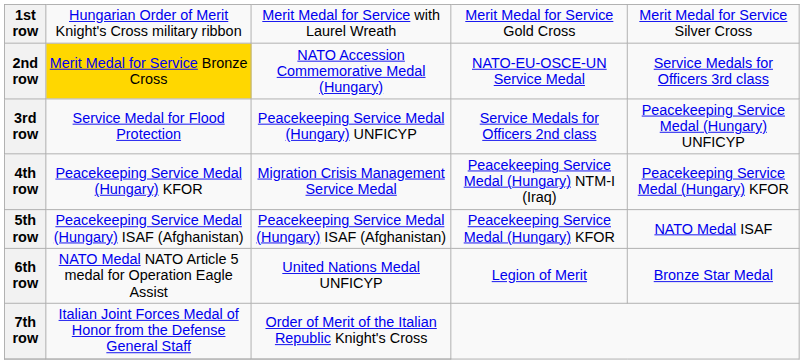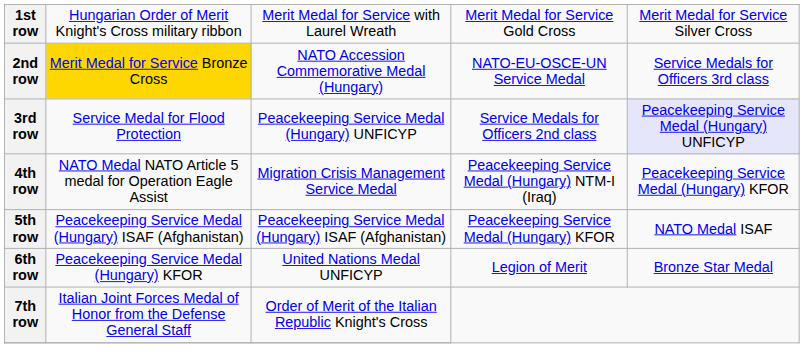 <table class="wikitable" style="margin:1em auto; text-align:center;">
 <tr>
 <th>1st row</th>
 <td><a href='#'>Hungarian Order of Merit</a> Knight's Cross military ribbon</td>
 <td><a href='#'>Merit Medal for Service</a> with Laurel Wreath</td>
 <td><a href='#'>Merit Medal for Service</a> Gold Cross</td>
 <td><a href='#'>Merit Medal for Service</a> Silver Cross</td>
 </tr>
 <tr>
 <th>2nd row</th>
 <td style="background: gold;"><a href='#'>Merit Medal for Service</a> Bronze Cross</td>
 <td><a href='#'>NATO Accession Commemorative Medal (Hungary)</a></td>
 <td><a href='#'>NATO-EU-OSCE-UN Service Medal</a></td>
 <td><a href='#'>Service Medals for Officers 3rd class</a></td>
 </tr>
 <tr>
 <th>3rd row</th>
 <td><a href='#'>Service Medal for Flood Protection</a></td>
 <td><a href='#'>Peacekeeping Service Medal (Hungary)</a> UNFICYP</td>
 <td><a href='#'>Service Medals for Officers 2nd class</a></td>
-<td><a href='#'>Peacekeeping Service Medal (Hungary)</a> UNFICYP</td>
+<td style="background: lavender;"><a href='#'>Peacekeeping Service Medal (Hungary)</a> UNFICYP</td>
 </tr>
 <tr>
 <th>4th row</th>
-<td><a href='#'>Peacekeeping Service Medal (Hungary)</a> KFOR</td>
+<td><a href='#'>NATO Medal</a> NATO Article 5 medal for Operation Eagle Assist</td>
 <td><a href='#'>Migration Crisis Management Service Medal</a></td>
 <td><a href='#'>Peacekeeping Service Medal (Hungary)</a> NTM-I (Iraq)</td>
 <td><a href='#'>Peacekeeping Service Medal (Hungary)</a> KFOR</td>
 </tr>
 <tr>
 <th>5th row</th>
 <td><a href='#'>Peacekeeping Service Medal (Hungary)</a> ISAF (Afghanistan)</td>
 <td><a href='#'>Peacekeeping Service Medal (Hungary)</a> ISAF (Afghanistan)</td>
 <td><a href='#'>Peacekeeping Service Medal (Hungary)</a> KFOR</td>
 <td><a href='#'>NATO Medal</a> ISAF</td>
 </tr>
 <tr>
 <th>6th row</th>
-<td><a href='#'>NATO Medal</a> NATO Article 5 medal for Operation Eagle Assist</td>
+<td><a href='#'>Peacekeeping Service Medal (Hungary)</a> KFOR</td>
 <td><a href='#'>United Nations Medal</a> UNFICYP</td>
 <td><a href='#'>Legion of Merit</a></td>
 <td><a href='#'>Bronze Star Medal</a></td>
 </tr>
 <tr>
 <th>7th row</th>
 <td><a href='#'>Italian Joint Forces Medal of Honor from the Defense General Staff</a></td>
 <td><a href='#'>Order of Merit of the Italian Republic</a> Knight's Cross</td>
 </tr>
 <tr>
 </tr>
 </table>
